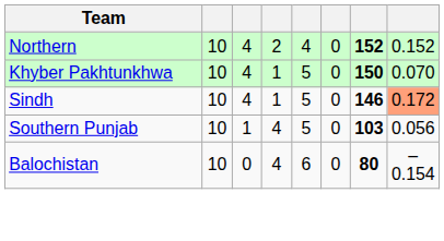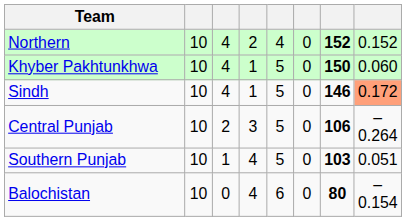 <table class="wikitable" style="text-align:center;">
 <tr>
 <th width=175>Team</th>
 <th width="20"></th>
 <th width="20"></th>
 <th width="20"></th>
 <th width="20"></th>
 <th width="20"></th>
 <th width="20"></th>
 <th width="40"></th>
 </tr>
 <tr style="background:#cfc;">
 <td style="text-align:left;"><a href='#'>Northern</a></td>
 <td>10</td>
 <td>4</td>
 <td>2</td>
 <td>4</td>
 <td>0</td>
 <td><strong>152</strong></td>
 <td>0.152</td>
 </tr>
 <tr style="background:#cfc;">
 <td style="text-align:left;"><a href='#'>Khyber Pakhtunkhwa</a></td>
 <td>10</td>
 <td>4</td>
 <td>1</td>
 <td>5</td>
 <td>0</td>
 <td><strong>150</strong></td>
-<td>0.070</td>
+<td>0.060</td>
 </tr>
 <tr>
 <td style="text-align:left;"><a href='#'>Sindh</a></td>
 <td>10</td>
 <td>4</td>
 <td>1</td>
 <td>5</td>
 <td>0</td>
 <td><strong>146</strong></td>
 <td style="background: lightsalmon;">0.172</td>
 </tr>
 <tr>
+<td style="text-align:left;"><a href='#'>Central Punjab</a></td>
+<td>10</td>
+<td>2</td>
+<td>3</td>
+<td>5</td>
+<td>0</td>
+<td><strong>106</strong></td>
+<td>–0.264</td>
+</tr>
+<tr>
 <td style="text-align:left;"><a href='#'>Southern Punjab</a></td>
 <td>10</td>
 <td>1</td>
 <td>4</td>
 <td>5</td>
 <td>0</td>
 <td><strong>103</strong></td>
-<td>0.056</td>
+<td>0.051</td>
 </tr>
 <tr>
 <td style="text-align:left;"><a href='#'>Balochistan</a></td>
 <td>10</td>
 <td>0</td>
 <td>4</td>
 <td>6</td>
 <td>0</td>
 <td><strong>80</strong></td>
 <td>–0.154</td>
 </tr>
 </table>
